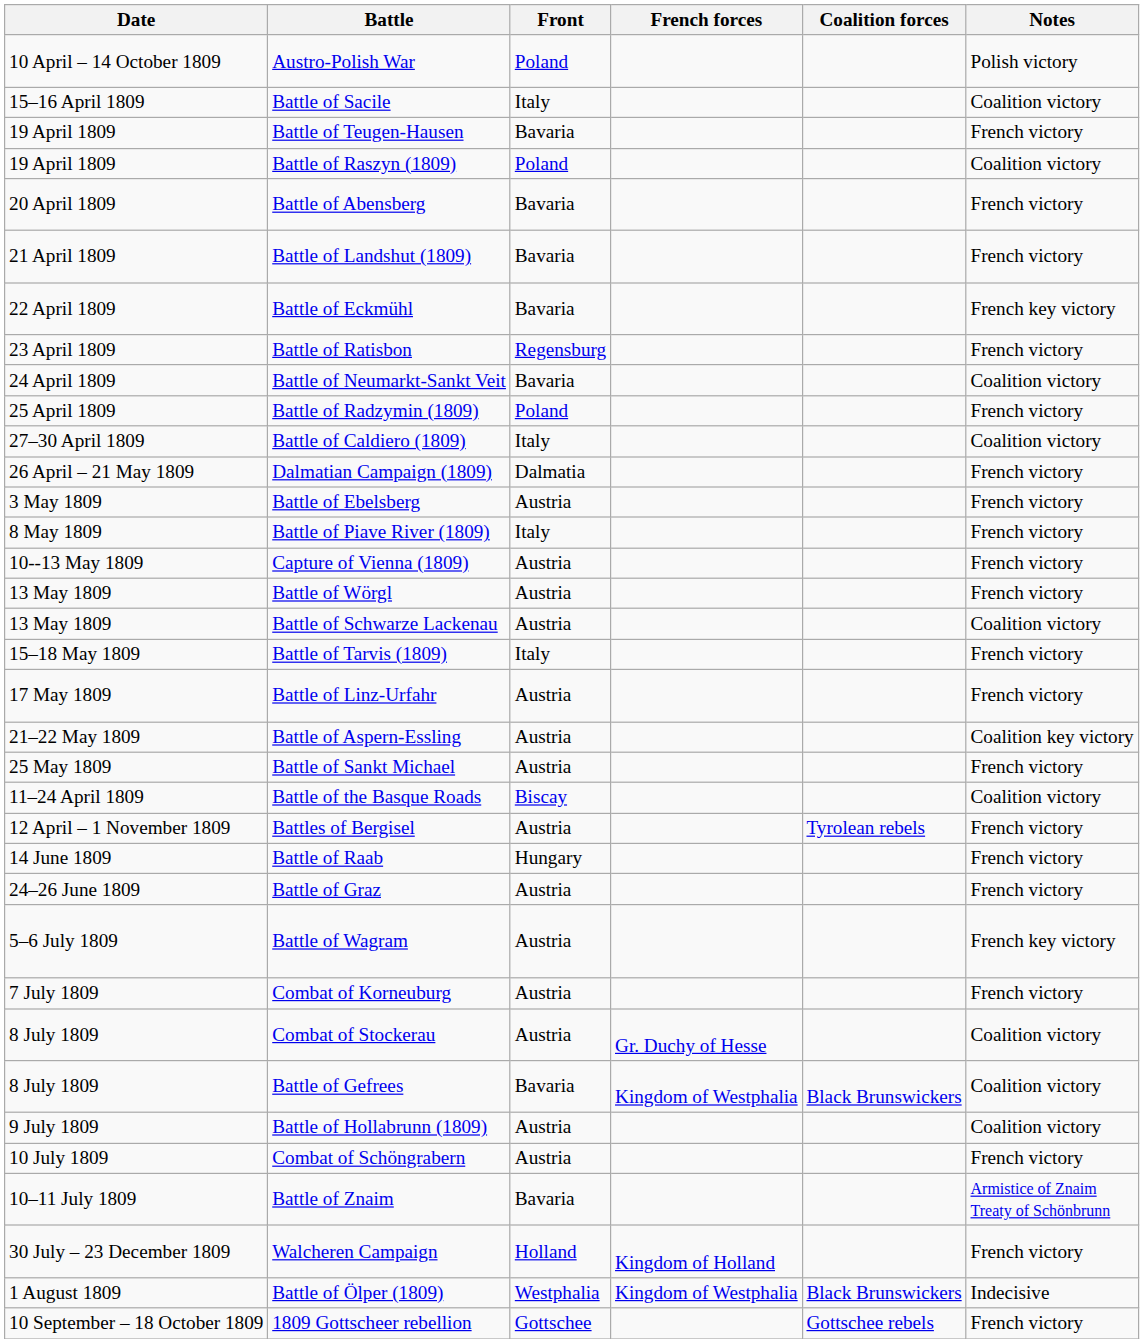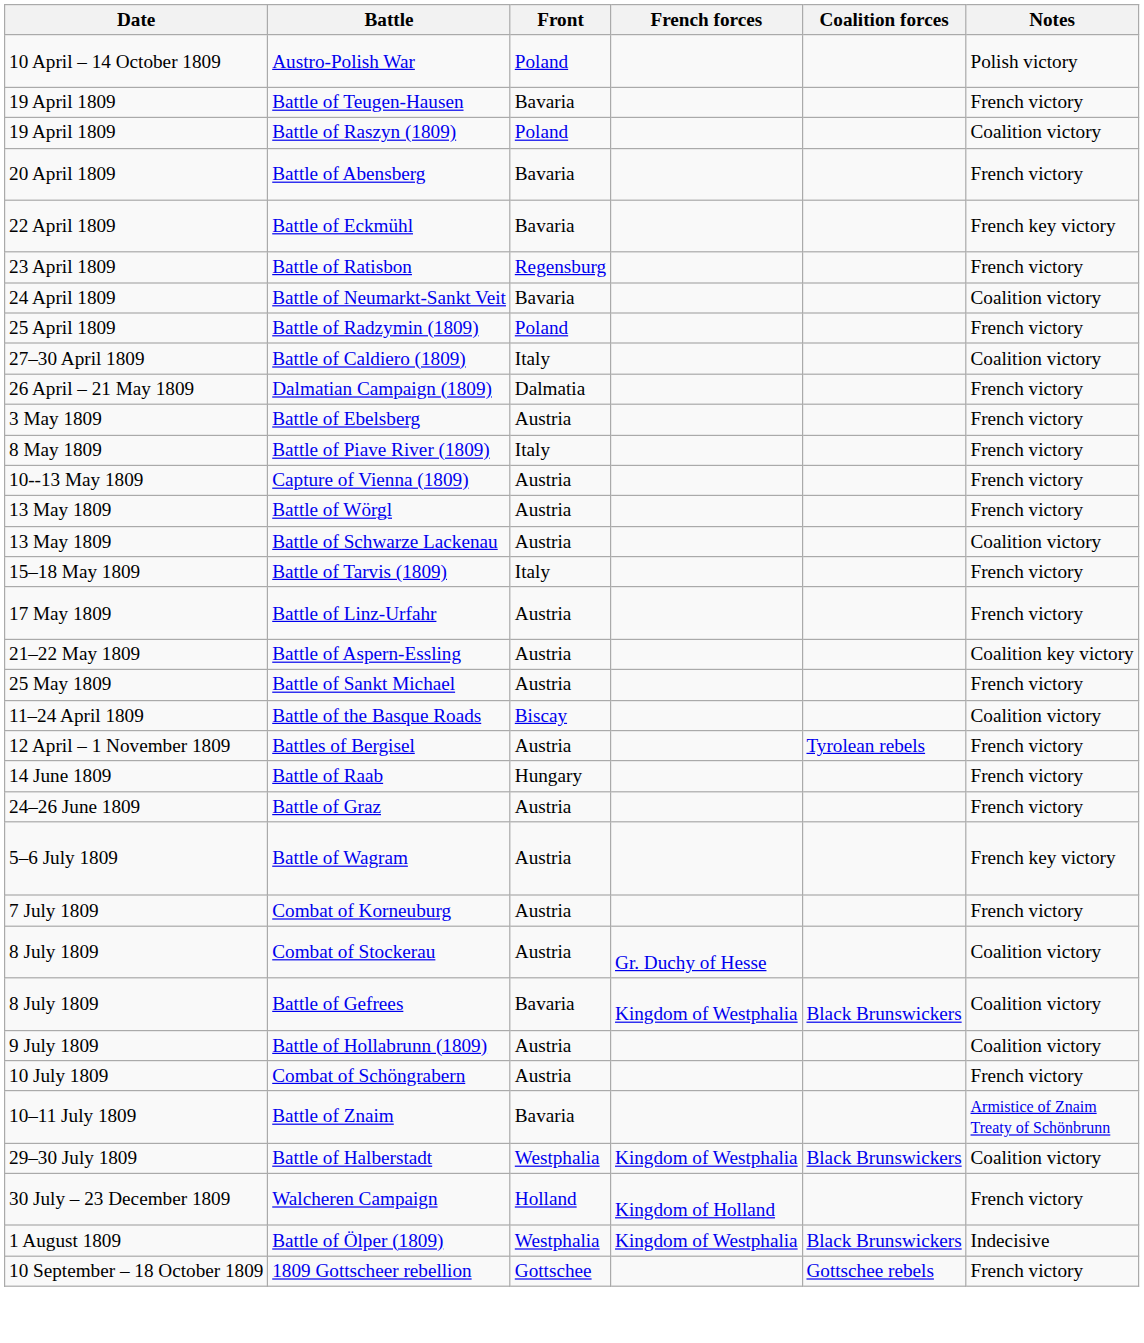 <table class="wikitable sortable">
 <tr>
 <th data-sort-type=date>Date</th>
 <th>Battle</th>
 <th>Front</th>
 <th>French forces</th>
 <th>Coalition forces</th>
 <th>Notes</th>
 </tr>
 <tr>
 <td>10 April – 14 October 1809</td>
 <td><a href='#'>Austro-Polish War</a></td>
 <td><a href='#'>Poland</a></td>
 <td><br><br></td>
 <td></td>
 <td>Polish victory</td>
-</tr>
-<tr>
-<td>15–16 April 1809</td>
-<td><a href='#'>Battle of Sacile</a></td>
-<td>Italy</td>
-<td><br></td>
-<td></td>
-<td>Coalition victory</td>
 </tr>
 <tr>
 <td>19 April 1809</td>
 <td><a href='#'>Battle of Teugen-Hausen</a></td>
 <td>Bavaria</td>
 <td><br></td>
 <td></td>
 <td>French victory</td>
 </tr>
 <tr>
 <td>19 April 1809</td>
 <td><a href='#'>Battle of Raszyn (1809)</a></td>
 <td><a href='#'>Poland</a></td>
 <td><br></td>
 <td></td>
 <td>Coalition victory</td>
 </tr>
 <tr>
 <td>20 April 1809</td>
 <td><a href='#'>Battle of Abensberg</a></td>
-<td>Bavaria</td>
-<td><br><br></td>
-<td></td>
-<td>French victory</td>
-</tr>
-<tr>
-<td>21 April 1809</td>
-<td><a href='#'>Battle of Landshut (1809)</a></td>
 <td>Bavaria</td>
 <td><br><br></td>
 <td></td>
 <td>French victory</td>
 </tr>
 <tr>
 <td>22 April 1809</td>
 <td><a href='#'>Battle of Eckmühl</a></td>
 <td>Bavaria</td>
 <td><br><br></td>
 <td></td>
 <td>French key victory</td>
 </tr>
 <tr>
 <td>23 April 1809</td>
 <td><a href='#'>Battle of Ratisbon</a></td>
 <td><a href='#'>Regensburg</a></td>
 <td></td>
 <td></td>
 <td>French victory</td>
 </tr>
 <tr>
 <td>24 April 1809</td>
 <td><a href='#'>Battle of Neumarkt-Sankt Veit</a></td>
 <td>Bavaria</td>
 <td><br></td>
 <td></td>
 <td>Coalition victory</td>
 </tr>
 <tr>
 <td>25 April 1809</td>
 <td><a href='#'>Battle of Radzymin (1809)</a></td>
 <td><a href='#'>Poland</a></td>
 <td></td>
 <td></td>
 <td>French victory</td>
 </tr>
 <tr>
 <td>27–30 April 1809</td>
 <td><a href='#'>Battle of Caldiero (1809)</a></td>
 <td>Italy</td>
 <td><br></td>
 <td></td>
 <td>Coalition victory</td>
 </tr>
 <tr>
 <td>26 April – 21 May 1809</td>
 <td><a href='#'>Dalmatian Campaign (1809)</a></td>
 <td>Dalmatia</td>
 <td></td>
 <td></td>
 <td>French victory</td>
 </tr>
 <tr>
 <td>3 May 1809</td>
 <td><a href='#'>Battle of Ebelsberg</a></td>
 <td>Austria</td>
 <td></td>
 <td></td>
 <td>French victory</td>
 </tr>
 <tr>
 <td>8 May 1809</td>
 <td><a href='#'>Battle of Piave River (1809)</a></td>
 <td>Italy</td>
 <td><br></td>
 <td></td>
 <td>French victory</td>
 </tr>
 <tr>
 <td>10--13 May 1809</td>
 <td><a href='#'>Capture of Vienna (1809)</a></td>
 <td>Austria</td>
 <td></td>
 <td></td>
 <td>French victory</td>
 </tr>
 <tr>
 <td>13 May 1809</td>
 <td><a href='#'>Battle of Wörgl</a></td>
 <td>Austria</td>
 <td><br></td>
 <td></td>
 <td>French victory</td>
 </tr>
 <tr>
 <td>13 May 1809</td>
 <td><a href='#'>Battle of Schwarze Lackenau</a></td>
 <td>Austria</td>
 <td></td>
 <td></td>
 <td>Coalition victory</td>
 </tr>
 <tr>
 <td>15–18 May 1809</td>
 <td><a href='#'>Battle of Tarvis (1809)</a></td>
 <td>Italy</td>
 <td></td>
 <td></td>
 <td>French victory</td>
 </tr>
 <tr>
 <td>17 May 1809</td>
 <td><a href='#'>Battle of Linz-Urfahr</a></td>
 <td>Austria</td>
 <td><br><br></td>
 <td></td>
 <td>French victory</td>
 </tr>
 <tr>
 <td>21–22 May 1809</td>
 <td><a href='#'>Battle of Aspern-Essling</a></td>
 <td>Austria</td>
 <td></td>
 <td></td>
 <td>Coalition key victory</td>
 </tr>
 <tr>
 <td>25 May 1809</td>
 <td><a href='#'>Battle of Sankt Michael</a></td>
 <td>Austria</td>
 <td></td>
 <td></td>
 <td>French victory</td>
 </tr>
 <tr>
 <td>11–24 April 1809</td>
 <td><a href='#'>Battle of the Basque Roads</a></td>
 <td><a href='#'>Biscay</a></td>
 <td></td>
 <td></td>
 <td>Coalition victory</td>
 </tr>
 <tr>
 <td>12 April – 1 November 1809</td>
 <td><a href='#'>Battles of Bergisel</a></td>
 <td>Austria</td>
 <td><br></td>
 <td> <a href='#'>Tyrolean rebels</a><br></td>
 <td>French victory</td>
 </tr>
 <tr>
 <td>14 June 1809</td>
 <td><a href='#'>Battle of Raab</a></td>
 <td>Hungary</td>
 <td><br></td>
 <td><br></td>
 <td>French victory</td>
 </tr>
 <tr>
 <td>24–26 June 1809</td>
 <td><a href='#'>Battle of Graz</a></td>
 <td>Austria</td>
 <td></td>
 <td></td>
 <td>French victory</td>
 </tr>
 <tr>
 <td>5–6 July 1809</td>
 <td><a href='#'>Battle of Wagram</a></td>
 <td>Austria</td>
 <td><br><br><br></td>
 <td></td>
 <td>French key victory</td>
 </tr>
 <tr>
 <td>7 July 1809</td>
 <td><a href='#'>Combat of Korneuburg</a></td>
 <td>Austria</td>
 <td></td>
 <td></td>
 <td>French victory</td>
 </tr>
 <tr>
 <td>8 July 1809</td>
 <td><a href='#'>Combat of Stockerau</a></td>
 <td>Austria</td>
 <td><br> <a href='#'>Gr. Duchy of Hesse</a></td>
 <td></td>
 <td>Coalition victory</td>
 </tr>
 <tr>
 <td>8 July 1809</td>
 <td><a href='#'>Battle of Gefrees</a></td>
 <td>Bavaria</td>
 <td><br> <a href='#'>Kingdom of Westphalia</a><br></td>
 <td><br> <a href='#'>Black Brunswickers</a></td>
 <td>Coalition victory</td>
 </tr>
 <tr>
 <td>9 July 1809</td>
 <td><a href='#'>Battle of Hollabrunn (1809)</a></td>
 <td>Austria</td>
 <td></td>
 <td></td>
 <td>Coalition victory</td>
 </tr>
 <tr>
 <td>10 July 1809</td>
 <td><a href='#'>Combat of Schöngrabern</a></td>
 <td>Austria</td>
 <td></td>
 <td></td>
 <td>French victory</td>
 </tr>
 <tr>
 <td>10–11 July 1809</td>
 <td><a href='#'>Battle of Znaim</a></td>
 <td>Bavaria</td>
 <td></td>
 <td></td>
 <td><small><a href='#'>Armistice of Znaim</a></small><br><small><a href='#'>Treaty of Schönbrunn</a></small></td>
 </tr>
 <tr>
+<td>29–30 July 1809</td>
+<td><a href='#'>Battle of Halberstadt</a></td>
+<td><a href='#'>Westphalia</a></td>
+<td> <a href='#'>Kingdom of Westphalia</a></td>
+<td> <a href='#'>Black Brunswickers</a></td>
+<td>Coalition victory</td>
+</tr>
+<tr>
 <td>30 July – 23 December 1809</td>
 <td><a href='#'>Walcheren Campaign</a></td>
 <td><a href='#'>Holland</a></td>
 <td><br> <a href='#'>Kingdom of Holland</a></td>
 <td></td>
 <td>French victory</td>
 </tr>
 <tr>
 <td>1 August 1809</td>
 <td><a href='#'>Battle of Ölper (1809)</a></td>
 <td><a href='#'>Westphalia</a></td>
 <td> <a href='#'>Kingdom of Westphalia</a></td>
 <td> <a href='#'>Black Brunswickers</a></td>
 <td>Indecisive</td>
 </tr>
 <tr>
 <td>10 September – 18 October 1809</td>
 <td><a href='#'>1809 Gottscheer rebellion</a></td>
 <td><a href='#'>Gottschee</a></td>
 <td></td>
 <td> <a href='#'>Gottschee rebels</a></td>
 <td>French victory</td>
 </tr>
 </table>
